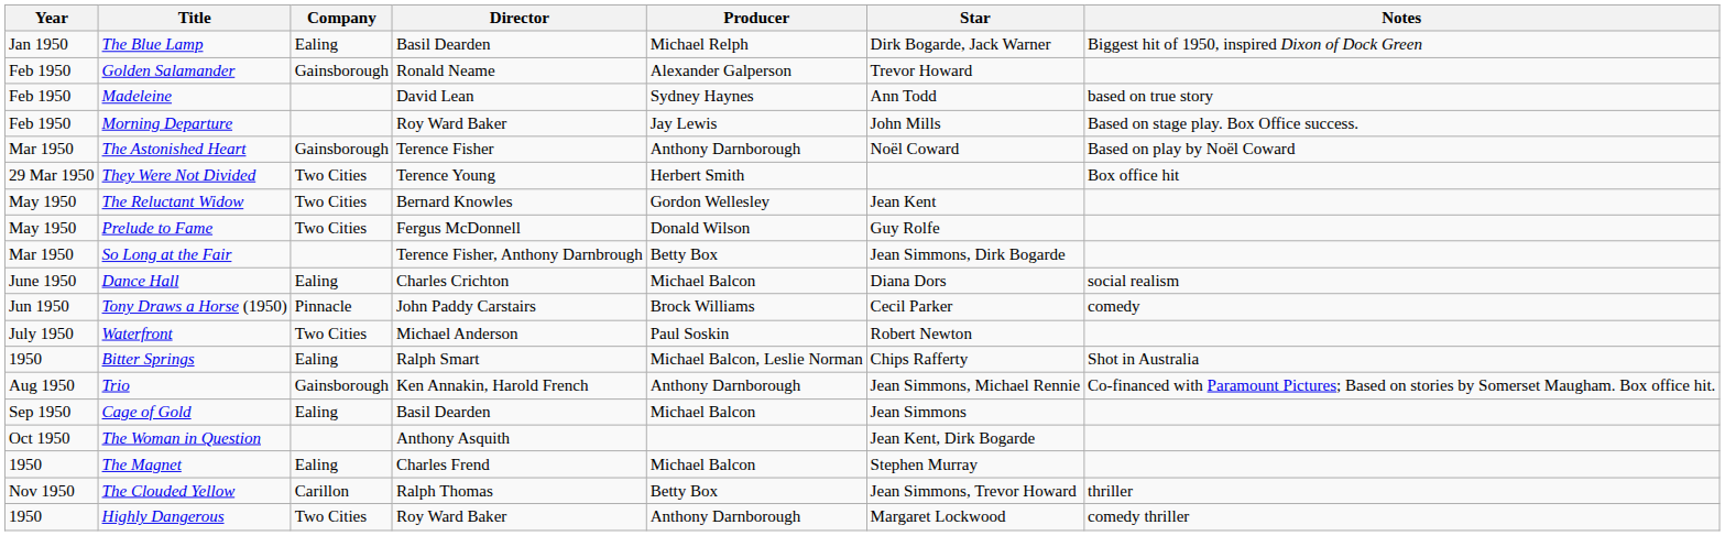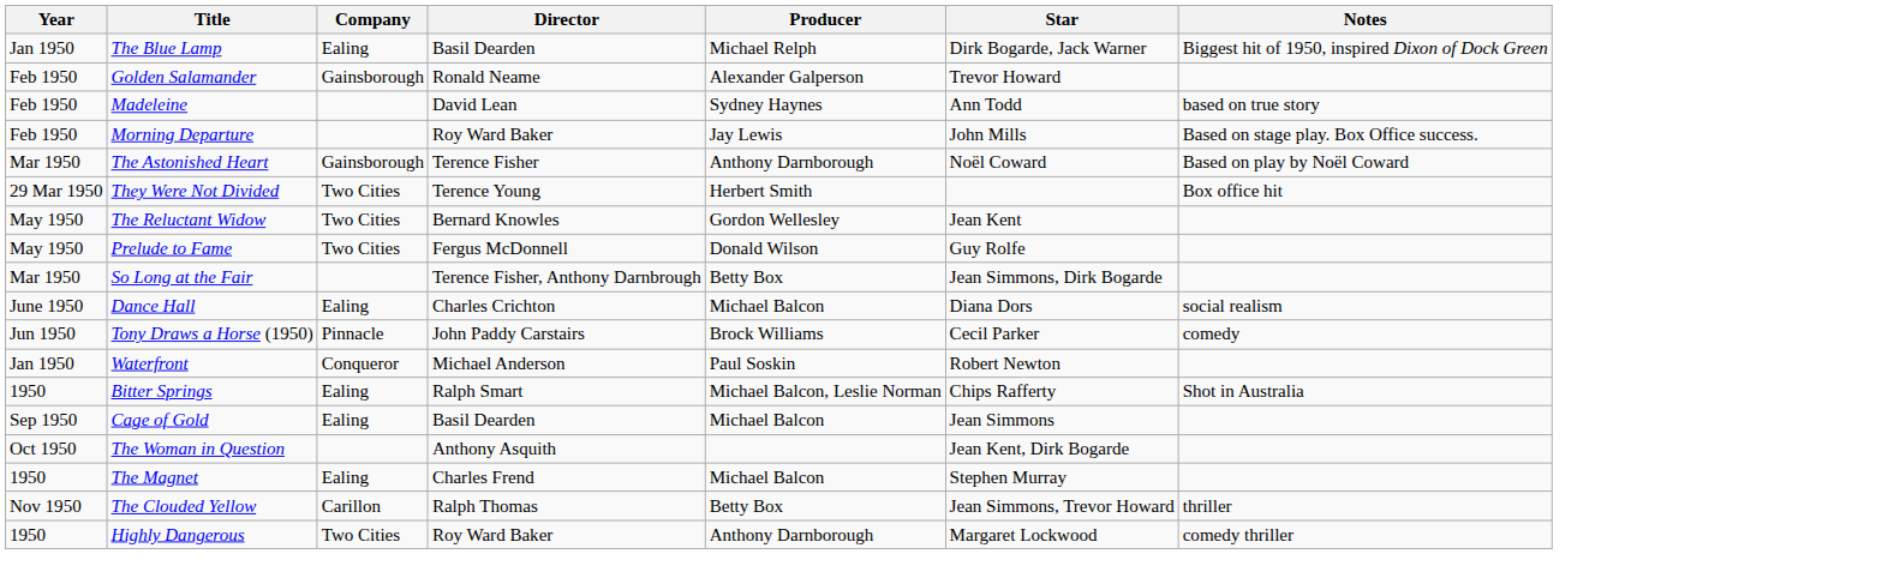 <table class="wikitable sortable">
 <tr>
 <th>Year</th>
 <th>Title</th>
 <th>Company</th>
 <th>Director</th>
 <th>Producer</th>
 <th>Star</th>
 <th>Notes</th>
 </tr>
 <tr>
 <td>Jan 1950</td>
 <td><em><a href='#'>The Blue Lamp</a></em></td>
 <td>Ealing</td>
 <td>Basil Dearden</td>
 <td>Michael Relph</td>
 <td>Dirk Bogarde, Jack Warner</td>
 <td>Biggest hit of 1950, inspired <em>Dixon of Dock Green</em></td>
 </tr>
 <tr>
 <td>Feb 1950</td>
 <td><em><a href='#'>Golden Salamander</a></em></td>
 <td>Gainsborough</td>
 <td>Ronald Neame</td>
 <td>Alexander Galperson</td>
 <td>Trevor Howard</td>
 <td></td>
 </tr>
 <tr>
 <td>Feb 1950</td>
 <td><em><a href='#'>Madeleine</a></em></td>
 <td></td>
 <td>David Lean</td>
 <td>Sydney Haynes</td>
 <td>Ann Todd</td>
 <td>based on true story</td>
 </tr>
 <tr>
 <td>Feb 1950</td>
 <td><em><a href='#'>Morning Departure</a></em></td>
 <td></td>
 <td>Roy Ward Baker</td>
 <td>Jay Lewis</td>
 <td>John Mills</td>
 <td>Based on stage play. Box Office success.</td>
 </tr>
 <tr>
 <td>Mar 1950</td>
 <td><em><a href='#'>The Astonished Heart</a></em></td>
 <td>Gainsborough</td>
 <td>Terence Fisher</td>
 <td>Anthony Darnborough</td>
 <td>Noël Coward</td>
 <td>Based on play by Noël Coward</td>
 </tr>
 <tr>
 <td>29 Mar 1950</td>
 <td><em><a href='#'>They Were Not Divided</a></em></td>
 <td>Two Cities</td>
 <td>Terence Young</td>
 <td>Herbert Smith</td>
 <td></td>
 <td>Box office hit</td>
 </tr>
 <tr>
 <td>May 1950</td>
 <td><em><a href='#'>The Reluctant Widow</a></em></td>
 <td>Two Cities</td>
 <td>Bernard Knowles</td>
 <td>Gordon Wellesley</td>
 <td>Jean Kent</td>
 <td></td>
 </tr>
 <tr>
 <td>May 1950</td>
 <td><em><a href='#'>Prelude to Fame</a></em></td>
 <td>Two Cities</td>
 <td>Fergus McDonnell</td>
 <td>Donald Wilson</td>
 <td>Guy Rolfe</td>
 <td></td>
 </tr>
 <tr>
 <td>Mar 1950</td>
 <td><em><a href='#'>So Long at the Fair</a></em></td>
 <td></td>
 <td>Terence Fisher, Anthony Darnbrough</td>
 <td>Betty Box</td>
 <td>Jean Simmons, Dirk Bogarde</td>
 <td></td>
 </tr>
 <tr>
 <td>June 1950</td>
 <td><em><a href='#'>Dance Hall</a></em></td>
 <td>Ealing</td>
 <td>Charles Crichton</td>
 <td>Michael Balcon</td>
 <td>Diana Dors</td>
 <td>social realism</td>
 </tr>
 <tr>
 <td>Jun 1950</td>
 <td><em><a href='#'>Tony Draws a Horse</a></em> (1950)</td>
 <td>Pinnacle</td>
 <td>John Paddy Carstairs</td>
 <td>Brock Williams</td>
 <td>Cecil Parker</td>
 <td>comedy</td>
 </tr>
 <tr>
-<td>July 1950</td>
+<td>Jan 1950</td>
 <td><em><a href='#'>Waterfront</a></em></td>
-<td>Two Cities</td>
+<td>Conqueror</td>
 <td>Michael Anderson</td>
 <td>Paul Soskin</td>
 <td>Robert Newton</td>
 <td></td>
 </tr>
 <tr>
 <td>1950</td>
 <td><em><a href='#'>Bitter Springs</a></em></td>
 <td>Ealing</td>
 <td>Ralph Smart</td>
 <td>Michael Balcon, Leslie Norman</td>
 <td>Chips Rafferty</td>
 <td>Shot in Australia</td>
-</tr>
-<tr>
-<td>Aug 1950</td>
-<td><em><a href='#'>Trio</a></em></td>
-<td>Gainsborough</td>
-<td>Ken Annakin, Harold French</td>
-<td>Anthony Darnborough</td>
-<td>Jean Simmons, Michael Rennie</td>
-<td>Co-financed with <a href='#'>Paramount Pictures</a>; Based on stories by Somerset Maugham. Box office hit.</td>
 </tr>
 <tr>
 <td>Sep 1950</td>
 <td><em><a href='#'>Cage of Gold</a></em></td>
 <td>Ealing</td>
 <td>Basil Dearden</td>
 <td>Michael Balcon</td>
 <td>Jean Simmons</td>
 <td></td>
 </tr>
 <tr>
 <td>Oct 1950</td>
 <td><em><a href='#'>The Woman in Question</a></em></td>
 <td></td>
 <td>Anthony Asquith</td>
 <td></td>
 <td>Jean Kent, Dirk Bogarde</td>
 <td></td>
 </tr>
 <tr>
 <td>1950</td>
 <td><em><a href='#'>The Magnet</a></em></td>
 <td>Ealing</td>
 <td>Charles Frend</td>
 <td>Michael Balcon</td>
 <td>Stephen Murray</td>
 <td></td>
 </tr>
 <tr>
 <td>Nov 1950</td>
 <td><em><a href='#'>The Clouded Yellow</a></em></td>
 <td>Carillon</td>
 <td>Ralph Thomas</td>
 <td>Betty Box</td>
 <td>Jean Simmons, Trevor Howard</td>
 <td>thriller</td>
 </tr>
 <tr>
 <td>1950</td>
 <td><em><a href='#'>Highly Dangerous</a></em></td>
 <td>Two Cities</td>
 <td>Roy Ward Baker</td>
 <td>Anthony Darnborough</td>
 <td>Margaret Lockwood</td>
 <td>comedy thriller</td>
 </tr>
 </table>
